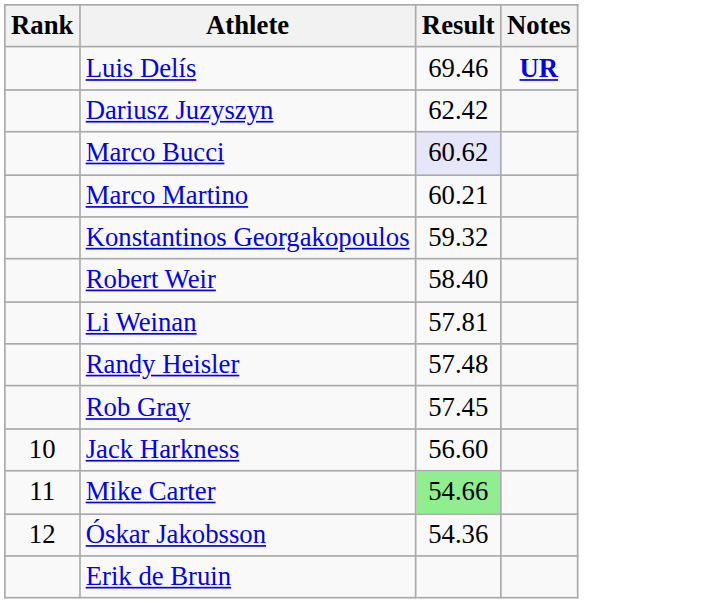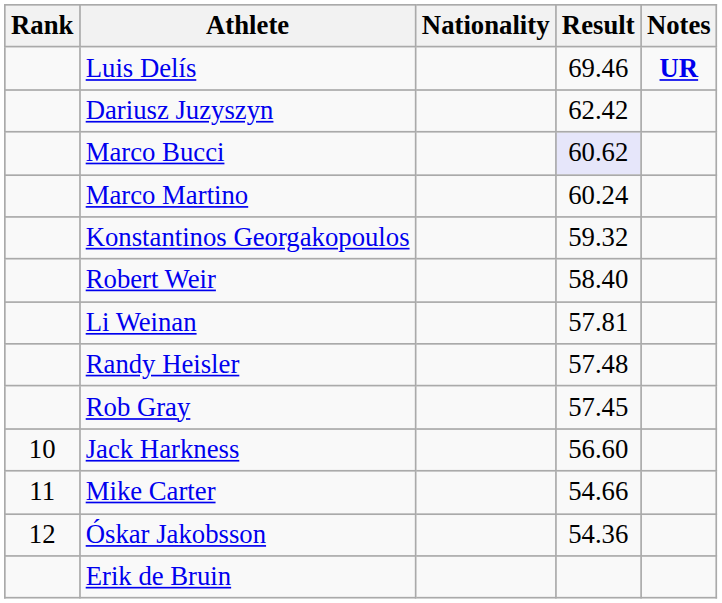 <table class="wikitable sortable" style="text-align:center">
 <tr>
 <th>Rank</th>
 <th>Athlete</th>
+<th>Nationality</th>
 <th>Result</th>
 <th>Notes</th>
 </tr>
 <tr>
 <td></td>
 <td align=left><a href='#'>Luis Delís</a></td>
+<td align=left></td>
 <td>69.46</td>
 <td><strong><a href='#'>UR</a></strong></td>
 </tr>
 <tr>
 <td></td>
 <td align=left><a href='#'>Dariusz Juzyszyn</a></td>
+<td align=left></td>
 <td>62.42</td>
 <td></td>
 </tr>
 <tr>
 <td></td>
 <td align=left><a href='#'>Marco Bucci</a></td>
+<td align=left></td>
 <td style="background: lavender;">60.62</td>
 <td></td>
 </tr>
 <tr>
 <td></td>
 <td align=left><a href='#'>Marco Martino</a></td>
-<td>60.21</td>
+<td align=left></td>
+<td>60.24</td>
 <td></td>
 </tr>
 <tr>
 <td></td>
 <td align=left><a href='#'>Konstantinos Georgakopoulos</a></td>
+<td align=left></td>
 <td>59.32</td>
 <td></td>
 </tr>
 <tr>
 <td></td>
 <td align=left><a href='#'>Robert Weir</a></td>
+<td align=left></td>
 <td>58.40</td>
 <td></td>
 </tr>
 <tr>
 <td></td>
 <td align=left><a href='#'>Li Weinan</a></td>
+<td align=left></td>
 <td>57.81</td>
 <td></td>
 </tr>
 <tr>
 <td></td>
 <td align=left><a href='#'>Randy Heisler</a></td>
+<td align=left></td>
 <td>57.48</td>
 <td></td>
 </tr>
 <tr>
 <td></td>
 <td align=left><a href='#'>Rob Gray</a></td>
+<td align=left></td>
 <td>57.45</td>
 <td></td>
 </tr>
 <tr>
 <td>10</td>
 <td align=left><a href='#'>Jack Harkness</a></td>
+<td align=left></td>
 <td>56.60</td>
 <td></td>
 </tr>
 <tr>
 <td>11</td>
 <td align=left><a href='#'>Mike Carter</a></td>
-<td style="background: lightgreen;">54.66</td>
+<td align=left></td>
+<td>54.66</td>
 <td></td>
 </tr>
 <tr>
 <td>12</td>
 <td align=left><a href='#'>Óskar Jakobsson</a></td>
+<td align=left></td>
 <td>54.36</td>
 <td></td>
 </tr>
 <tr>
 <td></td>
 <td align=left><a href='#'>Erik de Bruin</a></td>
+<td align=left></td>
 <td></td>
 <td></td>
 </tr>
 </table>
